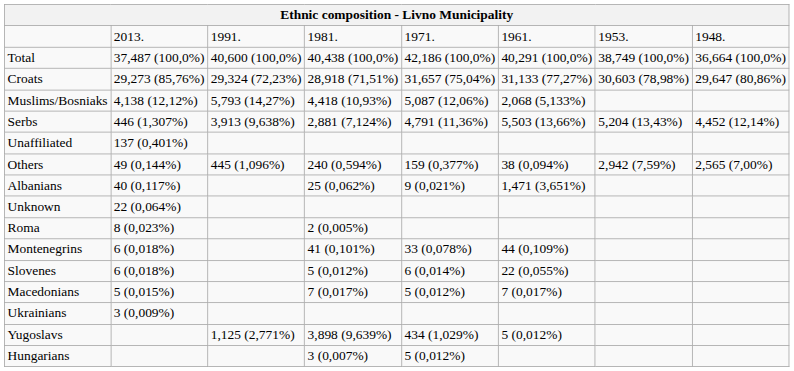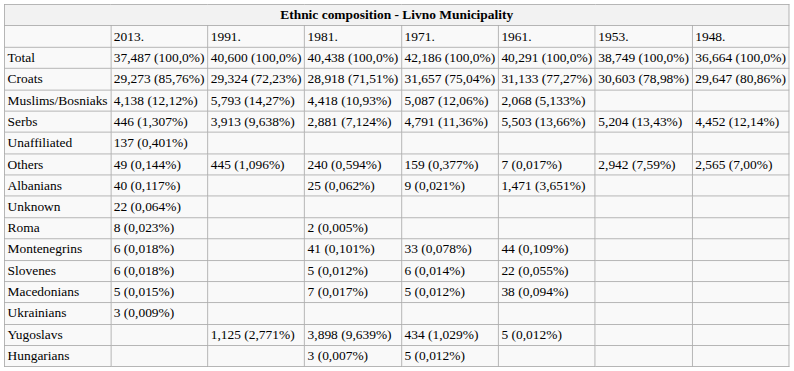 <table class="wikitable">
 <tr>
 <th colspan="10">Ethnic composition - Livno Municipality</th>
 </tr>
 <tr>
 <td></td>
 <td>2013.</td>
 <td>1991.</td>
 <td>1981.</td>
 <td>1971.</td>
 <td>1961.</td>
 <td>1953.</td>
 <td>1948.</td>
 </tr>
 <tr>
 <td>Total</td>
 <td>37,487 (100,0%)</td>
 <td>40,600 (100,0%)</td>
 <td>40,438 (100,0%)</td>
 <td>42,186 (100,0%)</td>
 <td>40,291 (100,0%)</td>
 <td>38,749 (100,0%)</td>
 <td>36,664 (100,0%)</td>
 </tr>
 <tr>
 <td>Croats</td>
 <td>29,273 (85,76%)</td>
 <td>29,324 (72,23%)</td>
 <td>28,918 (71,51%)</td>
 <td>31,657 (75,04%)</td>
 <td>31,133 (77,27%)</td>
 <td>30,603 (78,98%)</td>
 <td>29,647 (80,86%)</td>
 </tr>
 <tr>
 <td>Muslims/Bosniaks</td>
 <td>4,138 (12,12%)</td>
 <td>5,793 (14,27%)</td>
 <td>4,418 (10,93%)</td>
 <td>5,087 (12,06%)</td>
 <td>2,068 (5,133%)</td>
 <td></td>
 <td></td>
 </tr>
 <tr>
 <td>Serbs</td>
 <td>446 (1,307%)</td>
 <td>3,913 (9,638%)</td>
 <td>2,881 (7,124%)</td>
 <td>4,791 (11,36%)</td>
 <td>5,503 (13,66%)</td>
 <td>5,204 (13,43%)</td>
 <td>4,452 (12,14%)</td>
 </tr>
 <tr>
 <td>Unaffiliated</td>
 <td>137 (0,401%)</td>
 <td></td>
 <td></td>
 <td></td>
 <td></td>
 <td></td>
 <td></td>
 </tr>
 <tr>
 <td>Others</td>
 <td>49 (0,144%)</td>
 <td>445 (1,096%)</td>
 <td>240 (0,594%)</td>
 <td>159 (0,377%)</td>
-<td>38 (0,094%)</td>
+<td>7 (0,017%)</td>
 <td>2,942 (7,59%)</td>
 <td>2,565 (7,00%)</td>
 </tr>
 <tr>
 <td>Albanians</td>
 <td>40 (0,117%)</td>
 <td></td>
 <td>25 (0,062%)</td>
 <td>9 (0,021%)</td>
 <td>1,471 (3,651%)</td>
 <td></td>
 <td></td>
 </tr>
 <tr>
 <td>Unknown</td>
 <td>22 (0,064%)</td>
 <td></td>
 <td></td>
 <td></td>
 <td></td>
 <td></td>
 <td></td>
 </tr>
 <tr>
 <td>Roma</td>
 <td>8 (0,023%)</td>
 <td></td>
 <td>2 (0,005%)</td>
 <td></td>
 <td></td>
 <td></td>
 <td></td>
 </tr>
 <tr>
 <td>Montenegrins</td>
 <td>6 (0,018%)</td>
 <td></td>
 <td>41 (0,101%)</td>
 <td>33 (0,078%)</td>
 <td>44 (0,109%)</td>
 <td></td>
 <td></td>
 </tr>
 <tr>
 <td>Slovenes</td>
 <td>6 (0,018%)</td>
 <td></td>
 <td>5 (0,012%)</td>
 <td>6 (0,014%)</td>
 <td>22 (0,055%)</td>
 <td></td>
 <td></td>
 </tr>
 <tr>
 <td>Macedonians</td>
 <td>5 (0,015%)</td>
 <td></td>
 <td>7 (0,017%)</td>
 <td>5 (0,012%)</td>
-<td>7 (0,017%)</td>
+<td>38 (0,094%)</td>
 <td></td>
 <td></td>
 </tr>
 <tr>
 <td>Ukrainians</td>
 <td>3 (0,009%)</td>
 <td></td>
 <td></td>
 <td></td>
 <td></td>
 <td></td>
 <td></td>
 </tr>
 <tr>
 <td>Yugoslavs</td>
 <td></td>
 <td>1,125 (2,771%)</td>
 <td>3,898 (9,639%)</td>
 <td>434 (1,029%)</td>
 <td>5 (0,012%)</td>
 <td></td>
 <td></td>
 </tr>
 <tr>
 <td>Hungarians</td>
 <td></td>
 <td></td>
 <td>3 (0,007%)</td>
 <td>5 (0,012%)</td>
 <td></td>
 <td></td>
 <td></td>
 </tr>
 </table>
